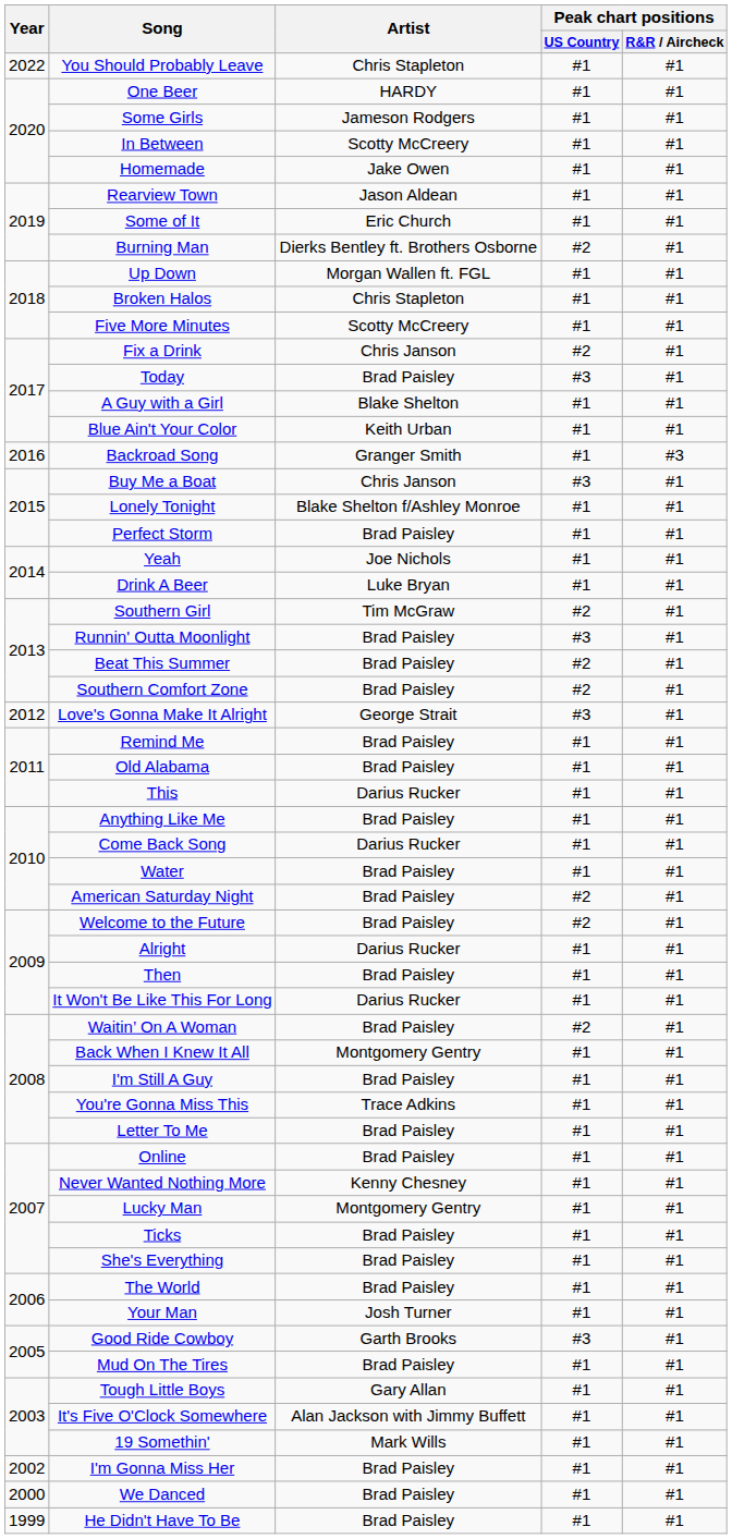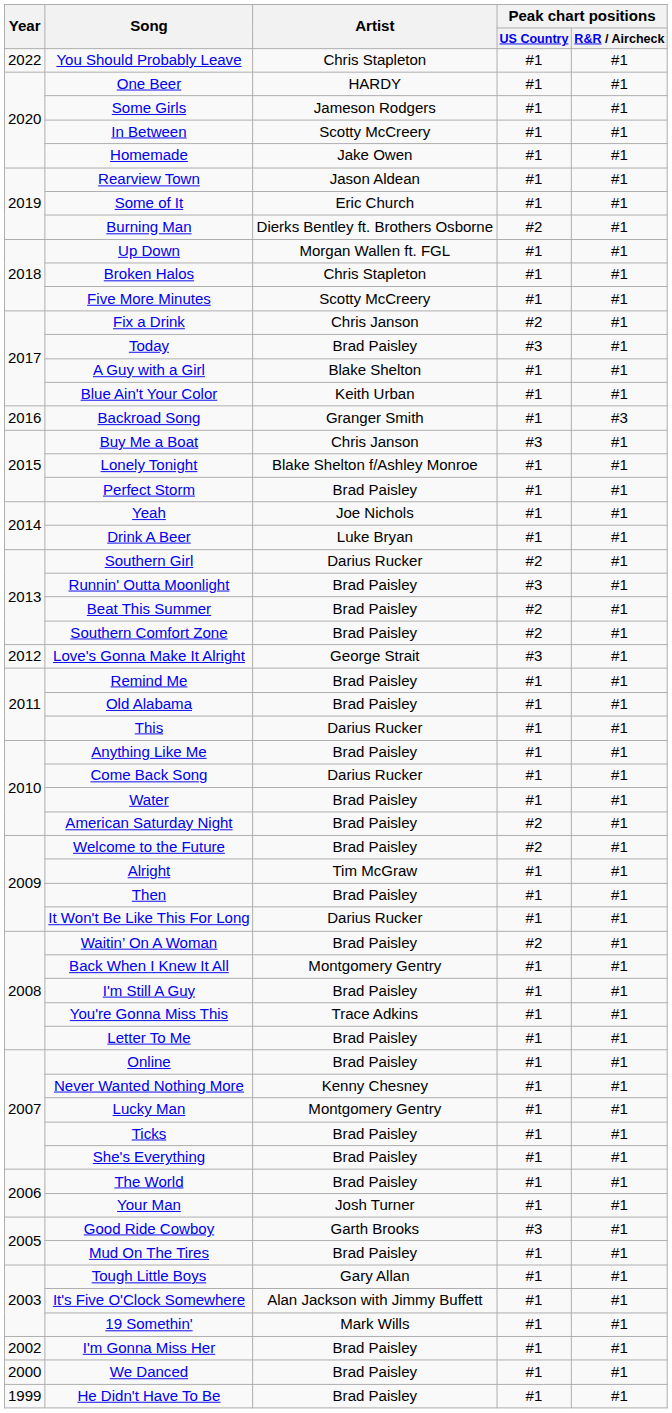 <table class="wikitable" style="text-align:center;">
 <tr>
 <th rowspan="2">Year</th>
 <th rowspan="2">Song</th>
 <th rowspan="2">Artist</th>
 <th colspan="2">Peak chart positions</th>
 </tr>
 <tr style="font-size:smaller;">
 <th><a href='#'>US Country</a></th>
 <th><a href='#'>R&R</a> / Aircheck</th>
 </tr>
 <tr>
 <td rowspan ="1">2022</td>
 <td><a href='#'>You Should Probably Leave</a></td>
 <td>Chris Stapleton</td>
 <td>#1</td>
 <td>#1</td>
 </tr>
 <tr>
 <td rowspan ="4">2020</td>
 <td><a href='#'>One Beer</a></td>
 <td>HARDY</td>
 <td>#1</td>
 <td>#1</td>
 </tr>
 <tr>
 <td><a href='#'>Some Girls</a></td>
 <td>Jameson Rodgers</td>
 <td>#1</td>
 <td>#1</td>
 </tr>
 <tr>
 <td><a href='#'>In Between</a></td>
 <td>Scotty McCreery</td>
 <td>#1</td>
 <td>#1</td>
 </tr>
 <tr>
 <td><a href='#'>Homemade</a></td>
 <td>Jake Owen</td>
 <td>#1</td>
 <td>#1</td>
 </tr>
 <tr>
 <td rowspan ="3">2019</td>
 <td><a href='#'>Rearview Town</a></td>
 <td>Jason Aldean</td>
 <td>#1</td>
 <td>#1</td>
 </tr>
 <tr>
 <td><a href='#'>Some of It</a></td>
 <td>Eric Church</td>
 <td>#1</td>
 <td>#1</td>
 </tr>
 <tr>
 <td><a href='#'>Burning Man</a></td>
 <td>Dierks Bentley ft. Brothers Osborne</td>
 <td>#2</td>
 <td>#1</td>
 </tr>
 <tr>
 <td rowspan ="3">2018</td>
 <td><a href='#'>Up Down</a></td>
 <td>Morgan Wallen ft. FGL</td>
 <td>#1</td>
 <td>#1</td>
 </tr>
 <tr>
 <td><a href='#'>Broken Halos</a></td>
 <td>Chris Stapleton</td>
 <td>#1</td>
 <td>#1</td>
 </tr>
 <tr>
 <td><a href='#'>Five More Minutes</a></td>
 <td>Scotty McCreery</td>
 <td>#1</td>
 <td>#1</td>
 </tr>
 <tr>
 <td rowspan ="4">2017</td>
 <td><a href='#'>Fix a Drink</a></td>
 <td>Chris Janson</td>
 <td>#2</td>
 <td>#1</td>
 </tr>
 <tr>
 <td><a href='#'>Today</a></td>
 <td>Brad Paisley</td>
 <td>#3</td>
 <td>#1</td>
 </tr>
 <tr>
 <td><a href='#'>A Guy with a Girl</a></td>
 <td>Blake Shelton</td>
 <td>#1</td>
 <td>#1</td>
 </tr>
 <tr>
 <td><a href='#'>Blue Ain't Your Color</a></td>
 <td>Keith Urban</td>
 <td>#1</td>
 <td>#1</td>
 </tr>
 <tr>
 <td rowspan ="1">2016</td>
 <td><a href='#'>Backroad Song</a></td>
 <td>Granger Smith</td>
 <td>#1</td>
 <td>#3</td>
 </tr>
 <tr>
 <td rowspan ="3">2015</td>
 <td><a href='#'>Buy Me a Boat</a></td>
 <td>Chris Janson</td>
 <td>#3</td>
 <td>#1</td>
 </tr>
 <tr>
 <td><a href='#'>Lonely Tonight</a></td>
 <td>Blake Shelton f/Ashley Monroe</td>
 <td>#1</td>
 <td>#1</td>
 </tr>
 <tr>
 <td><a href='#'>Perfect Storm</a></td>
 <td>Brad Paisley</td>
 <td>#1</td>
 <td>#1</td>
 </tr>
 <tr>
 <td rowspan ="2">2014</td>
 <td><a href='#'>Yeah</a></td>
 <td>Joe Nichols</td>
 <td>#1</td>
 <td>#1</td>
 </tr>
 <tr>
 <td><a href='#'>Drink A Beer</a></td>
 <td>Luke Bryan</td>
 <td>#1</td>
 <td>#1</td>
 </tr>
 <tr>
 <td rowspan ="4">2013</td>
 <td><a href='#'>Southern Girl</a></td>
-<td>Tim McGraw</td>
+<td>Darius Rucker</td>
 <td>#2</td>
 <td>#1</td>
 </tr>
 <tr>
 <td><a href='#'>Runnin' Outta Moonlight</a></td>
 <td>Brad Paisley</td>
 <td>#3</td>
 <td>#1</td>
 </tr>
 <tr>
 <td><a href='#'>Beat This Summer</a></td>
 <td>Brad Paisley</td>
 <td>#2</td>
 <td>#1</td>
 </tr>
 <tr>
 <td><a href='#'>Southern Comfort Zone</a></td>
 <td>Brad Paisley</td>
 <td>#2</td>
 <td>#1</td>
 </tr>
 <tr>
 <td rowspan ="1">2012</td>
 <td><a href='#'>Love's Gonna Make It Alright</a></td>
 <td>George Strait</td>
 <td>#3</td>
 <td>#1</td>
 </tr>
 <tr>
 <td rowspan = "3">2011</td>
 <td><a href='#'>Remind Me</a></td>
 <td>Brad Paisley</td>
 <td>#1</td>
 <td>#1</td>
 </tr>
 <tr>
 <td><a href='#'>Old Alabama</a></td>
 <td>Brad Paisley</td>
 <td>#1</td>
 <td>#1</td>
 </tr>
 <tr>
 <td><a href='#'>This</a></td>
 <td>Darius Rucker</td>
 <td>#1</td>
 <td>#1</td>
 </tr>
 <tr>
 <td rowspan ="4">2010</td>
 <td><a href='#'>Anything Like Me</a></td>
 <td>Brad Paisley</td>
 <td>#1</td>
 <td>#1</td>
 </tr>
 <tr>
 <td><a href='#'>Come Back Song</a></td>
 <td>Darius Rucker</td>
 <td>#1</td>
 <td>#1</td>
 </tr>
 <tr>
 <td><a href='#'>Water</a></td>
 <td>Brad Paisley</td>
 <td>#1</td>
 <td>#1</td>
 </tr>
 <tr>
 <td><a href='#'>American Saturday Night</a></td>
 <td>Brad Paisley</td>
 <td>#2</td>
 <td>#1</td>
 </tr>
 <tr>
 <td rowspan ="4">2009</td>
 <td><a href='#'>Welcome to the Future</a></td>
 <td>Brad Paisley</td>
 <td>#2</td>
 <td>#1</td>
 </tr>
 <tr>
 <td><a href='#'>Alright</a></td>
-<td>Darius Rucker</td>
+<td>Tim McGraw</td>
 <td>#1</td>
 <td>#1</td>
 </tr>
 <tr>
 <td><a href='#'>Then</a></td>
 <td>Brad Paisley</td>
 <td>#1</td>
 <td>#1</td>
 </tr>
 <tr>
 <td><a href='#'>It Won't Be Like This For Long</a></td>
 <td>Darius Rucker</td>
 <td>#1</td>
 <td>#1</td>
 </tr>
 <tr>
 <td rowspan ="5">2008</td>
 <td><a href='#'>Waitin’ On A Woman</a></td>
 <td>Brad Paisley</td>
 <td>#2</td>
 <td>#1</td>
 </tr>
 <tr>
 <td><a href='#'>Back When I Knew It All</a></td>
 <td>Montgomery Gentry</td>
 <td>#1</td>
 <td>#1</td>
 </tr>
 <tr>
 <td><a href='#'>I'm Still A Guy</a></td>
 <td>Brad Paisley</td>
 <td>#1</td>
 <td>#1</td>
 </tr>
 <tr>
 <td><a href='#'>You're Gonna Miss This</a></td>
 <td>Trace Adkins</td>
 <td>#1</td>
 <td>#1</td>
 </tr>
 <tr>
 <td><a href='#'>Letter To Me</a></td>
 <td>Brad Paisley</td>
 <td>#1</td>
 <td>#1</td>
 </tr>
 <tr>
 <td rowspan ="5">2007</td>
 <td><a href='#'>Online</a></td>
 <td>Brad Paisley</td>
 <td>#1</td>
 <td>#1</td>
 </tr>
 <tr>
 <td><a href='#'>Never Wanted Nothing More</a></td>
 <td>Kenny Chesney</td>
 <td>#1</td>
 <td>#1</td>
 </tr>
 <tr>
 <td><a href='#'>Lucky Man</a></td>
 <td>Montgomery Gentry</td>
 <td>#1</td>
 <td>#1</td>
 </tr>
 <tr>
 <td><a href='#'>Ticks</a></td>
 <td>Brad Paisley</td>
 <td>#1</td>
 <td>#1</td>
 </tr>
 <tr>
 <td><a href='#'>She's Everything</a></td>
 <td>Brad Paisley</td>
 <td>#1</td>
 <td>#1</td>
 </tr>
 <tr>
 <td rowspan ="2">2006</td>
 <td><a href='#'>The World</a></td>
 <td>Brad Paisley</td>
 <td>#1</td>
 <td>#1</td>
 </tr>
 <tr>
 <td><a href='#'>Your Man</a></td>
 <td>Josh Turner</td>
 <td>#1</td>
 <td>#1</td>
 </tr>
 <tr>
 <td rowspan ="2">2005</td>
 <td><a href='#'>Good Ride Cowboy</a></td>
 <td>Garth Brooks</td>
 <td>#3</td>
 <td>#1</td>
 </tr>
 <tr>
 <td><a href='#'>Mud On The Tires</a></td>
 <td>Brad Paisley</td>
 <td>#1</td>
 <td>#1</td>
 </tr>
 <tr>
 <td rowspan ="3">2003</td>
 <td><a href='#'>Tough Little Boys</a></td>
 <td>Gary Allan</td>
 <td>#1</td>
 <td>#1</td>
 </tr>
 <tr>
 <td><a href='#'>It's Five O'Clock Somewhere</a></td>
 <td>Alan Jackson with Jimmy Buffett</td>
 <td>#1</td>
 <td>#1</td>
 </tr>
 <tr>
 <td><a href='#'>19 Somethin'</a></td>
 <td>Mark Wills</td>
 <td>#1</td>
 <td>#1</td>
 </tr>
 <tr>
 <td>2002</td>
 <td><a href='#'>I'm Gonna Miss Her</a></td>
 <td>Brad Paisley</td>
 <td>#1</td>
 <td>#1</td>
 </tr>
 <tr>
 <td>2000</td>
 <td><a href='#'>We Danced</a></td>
 <td>Brad Paisley</td>
 <td>#1</td>
 <td>#1</td>
 </tr>
 <tr>
 <td>1999</td>
 <td><a href='#'>He Didn't Have To Be</a></td>
 <td>Brad Paisley</td>
 <td>#1</td>
 <td>#1</td>
 </tr>
 </table>
